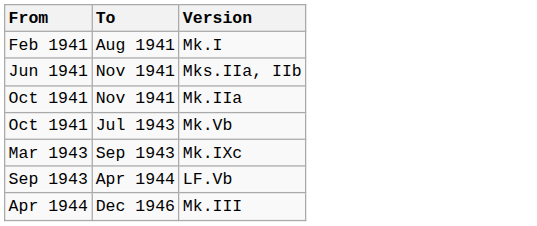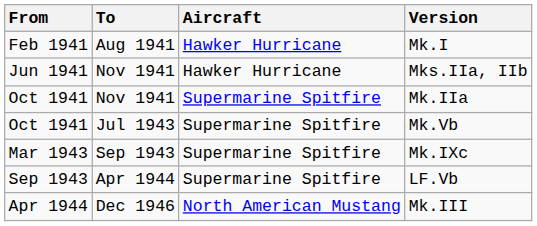 <table class="wikitable">
 <tr>
 <th style="text-align: left;">From</th>
 <th style="text-align: left;">To</th>
+<th style="text-align: left;">Aircraft</th>
 <th style="text-align: left;">Version</th>
 </tr>
 <tr>
 <td>Feb 1941</td>
 <td>Aug 1941</td>
+<td><a href='#'>Hawker Hurricane</a></td>
 <td>Mk.I</td>
 </tr>
 <tr>
 <td>Jun 1941</td>
 <td>Nov 1941</td>
+<td>Hawker Hurricane</td>
 <td>Mks.IIa, IIb</td>
 </tr>
 <tr>
 <td>Oct 1941</td>
 <td>Nov 1941</td>
+<td><a href='#'>Supermarine Spitfire</a></td>
 <td>Mk.IIa</td>
 </tr>
 <tr>
 <td>Oct 1941</td>
 <td>Jul 1943</td>
+<td>Supermarine Spitfire</td>
 <td>Mk.Vb</td>
 </tr>
 <tr>
 <td>Mar 1943</td>
 <td>Sep 1943</td>
+<td>Supermarine Spitfire</td>
 <td>Mk.IXc</td>
 </tr>
 <tr>
 <td>Sep 1943</td>
 <td>Apr 1944</td>
+<td>Supermarine Spitfire</td>
 <td>LF.Vb</td>
 </tr>
 <tr>
 <td>Apr 1944</td>
 <td>Dec 1946</td>
+<td><a href='#'>North American Mustang</a></td>
 <td>Mk.III</td>
 </tr>
 </table>
